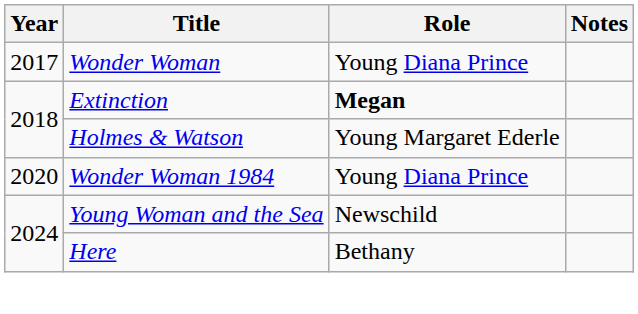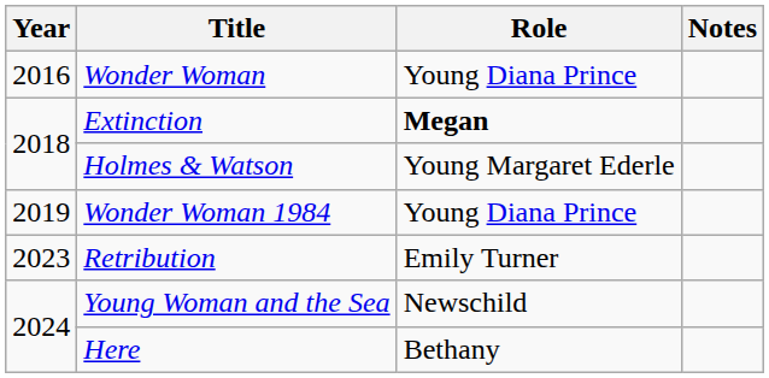 <table class="wikitable sortable">
 <tr>
 <th>Year</th>
 <th>Title</th>
 <th>Role</th>
 <th class="unsortable">Notes</th>
 </tr>
 <tr>
-<td>2017</td>
+<td>2016</td>
 <td><em><a href='#'>Wonder Woman</a></em></td>
 <td>Young <a href='#'>Diana Prince</a></td>
 <td></td>
 </tr>
 <tr>
 <td rowspan="2">2018</td>
 <td><em><a href='#'>Extinction</a></em></td>
 <td><strong>Megan</strong></td>
 <td></td>
 </tr>
 <tr>
 <td><em><a href='#'>Holmes & Watson</a></em></td>
 <td>Young Margaret Ederle</td>
 <td></td>
 </tr>
 <tr>
-<td>2020</td>
+<td>2019</td>
 <td><em><a href='#'>Wonder Woman 1984</a></em></td>
 <td>Young <a href='#'>Diana Prince</a></td>
+<td></td>
+</tr>
+<tr>
+<td>2023</td>
+<td><em><a href='#'>Retribution</a></em></td>
+<td>Emily Turner</td>
 <td></td>
 </tr>
 <tr>
 <td rowspan="2">2024</td>
 <td><em><a href='#'>Young Woman and the Sea</a></em></td>
 <td>Newschild</td>
 <td></td>
 </tr>
 <tr>
 <td><em><a href='#'>Here</a></em></td>
 <td>Bethany</td>
 <td></td>
 </tr>
 </table>
